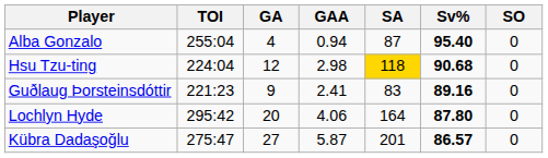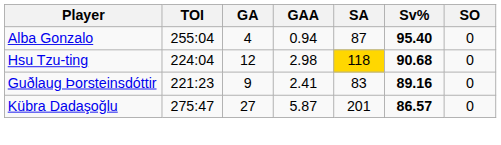 <table class="wikitable sortable" style="text-align:center;">
 <tr>
 <th style="width:170px;">Player</th>
 <th style="width:60px;">TOI</th>
 <th style="width:50px;">GA</th>
 <th style="width:60px;">GAA</th>
 <th style="width:50px;">SA</th>
 <th style="width:60px;">Sv%</th>
 <th style="width:50px;">SO</th>
 </tr>
 <tr>
 <td style="text-align:left;"> <a href='#'>Alba Gonzalo</a></td>
 <td>255:04</td>
 <td>4</td>
 <td>0.94</td>
 <td>87</td>
 <td><strong>95.40</strong></td>
 <td>0</td>
 </tr>
 <tr>
 <td style="text-align:left;"> <a href='#'>Hsu Tzu-ting</a></td>
 <td>224:04</td>
 <td>12</td>
 <td>2.98</td>
 <td style="background: gold;">118</td>
 <td><strong>90.68</strong></td>
 <td>0</td>
 </tr>
 <tr>
 <td style="text-align:left;"> <a href='#'>Guðlaug Þorsteinsdóttir</a></td>
 <td>221:23</td>
 <td>9</td>
 <td>2.41</td>
 <td>83</td>
 <td><strong>89.16</strong></td>
 <td>0</td>
 </tr>
 <tr>
-<td style="text-align:left;"> <a href='#'>Lochlyn Hyde</a></td>
-<td>295:42</td>
-<td>20</td>
-<td>4.06</td>
-<td>164</td>
-<td><strong>87.80</strong></td>
-<td>0</td>
-</tr>
-<tr>
 <td style="text-align:left;"> <a href='#'>Kübra Dadaşoğlu</a></td>
 <td>275:47</td>
 <td>27</td>
 <td>5.87</td>
 <td>201</td>
 <td><strong>86.57</strong></td>
 <td>0</td>
 </tr>
 </table>
